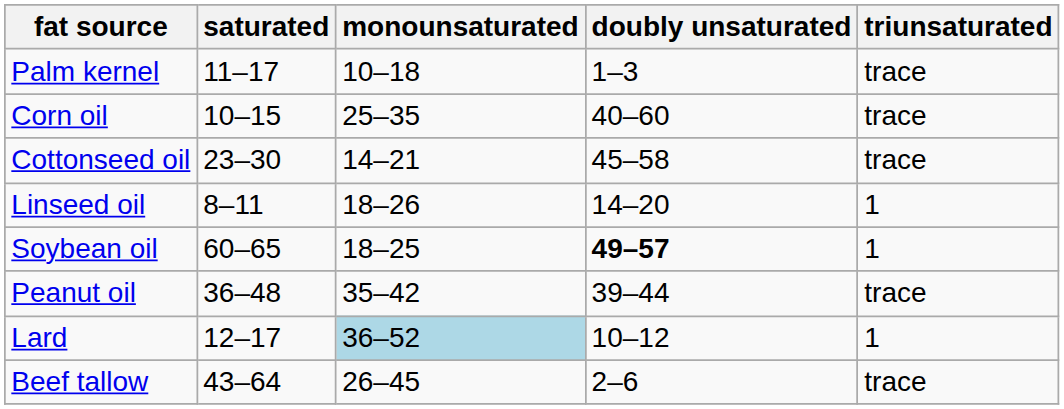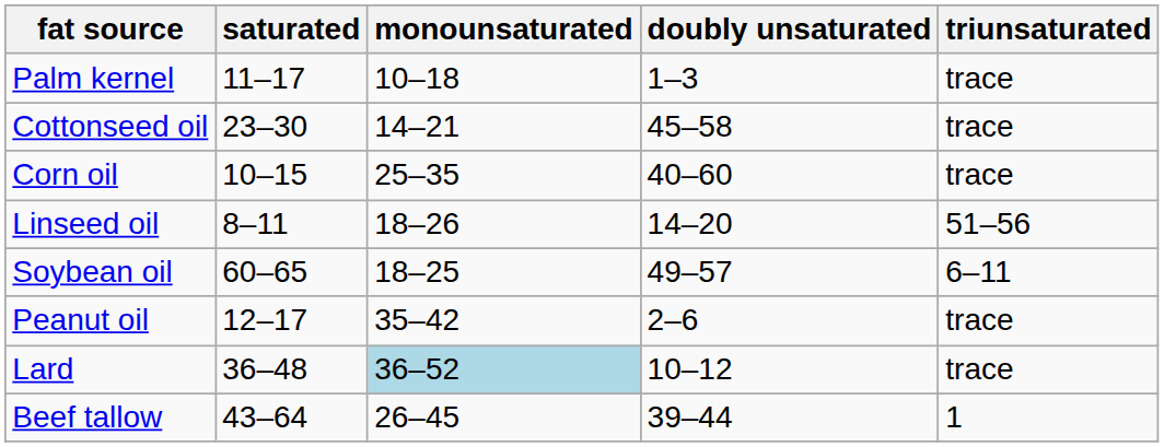 <table class="wikitable">
 <tr>
 <th>fat source</th>
 <th>saturated</th>
 <th>monounsaturated</th>
 <th>doubly unsaturated</th>
 <th>triunsaturated</th>
 </tr>
 <tr>
 <td><a href='#'>Palm kernel</a></td>
 <td>11–17</td>
 <td>10–18</td>
 <td>1–3</td>
 <td>trace</td>
 </tr>
 <tr>
+<td><a href='#'>Cottonseed oil</a></td>
+<td>23–30</td>
+<td>14–21</td>
+<td>45–58</td>
+<td>trace</td>
+</tr>
+<tr>
 <td><a href='#'>Corn oil</a></td>
 <td>10–15</td>
 <td>25–35</td>
 <td>40–60</td>
 <td>trace</td>
 </tr>
 <tr>
-<td><a href='#'>Cottonseed oil</a></td>
-<td>23–30</td>
-<td>14–21</td>
-<td>45–58</td>
-<td>trace</td>
-</tr>
-<tr>
 <td><a href='#'>Linseed oil</a></td>
 <td>8–11</td>
 <td>18–26</td>
 <td>14–20</td>
-<td>1</td>
+<td>51–56</td>
 </tr>
 <tr>
 <td><a href='#'>Soybean oil</a></td>
 <td>60–65</td>
 <td>18–25</td>
-<td><strong>49–57</strong></td>
-<td>1</td>
+<td>49–57</td>
+<td>6–11</td>
 </tr>
 <tr>
 <td><a href='#'>Peanut oil</a></td>
-<td>36–48</td>
+<td>12–17</td>
 <td>35–42</td>
-<td>39–44</td>
+<td>2–6</td>
 <td>trace</td>
 </tr>
 <tr>
 <td><a href='#'>Lard</a></td>
-<td>12–17</td>
+<td>36–48</td>
 <td style="background: lightblue;">36–52</td>
 <td>10–12</td>
-<td>1</td>
+<td>trace</td>
 </tr>
 <tr>
 <td><a href='#'>Beef tallow</a></td>
 <td>43–64</td>
 <td>26–45</td>
-<td>2–6</td>
-<td>trace</td>
+<td>39–44</td>
+<td>1</td>
 </tr>
 </table>
